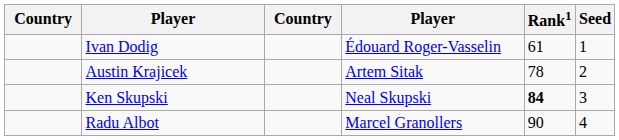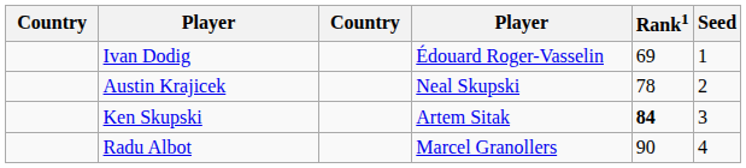 <table class="sortable wikitable">
 <tr>
 <th width="70">Country</th>
 <th width="175">Player</th>
 <th width="70">Country</th>
 <th width="175">Player</th>
 <th>Rank<sup>1</sup></th>
 <th>Seed</th>
 </tr>
 <tr>
 <td></td>
 <td><a href='#'>Ivan Dodig</a></td>
 <td></td>
 <td><a href='#'>Édouard Roger-Vasselin</a></td>
-<td>61</td>
+<td>69</td>
 <td>1</td>
 </tr>
 <tr>
 <td></td>
 <td><a href='#'>Austin Krajicek</a></td>
 <td></td>
-<td><a href='#'>Artem Sitak</a></td>
+<td><a href='#'>Neal Skupski</a></td>
 <td>78</td>
 <td>2</td>
 </tr>
 <tr>
 <td></td>
 <td><a href='#'>Ken Skupski</a></td>
 <td></td>
-<td><a href='#'>Neal Skupski</a></td>
+<td><a href='#'>Artem Sitak</a></td>
 <td><strong>84</strong></td>
 <td>3</td>
 </tr>
 <tr>
 <td></td>
 <td><a href='#'>Radu Albot</a></td>
 <td></td>
 <td><a href='#'>Marcel Granollers</a></td>
 <td>90</td>
 <td>4</td>
 </tr>
 </table>
